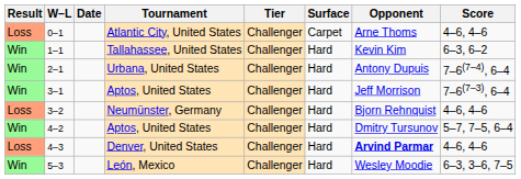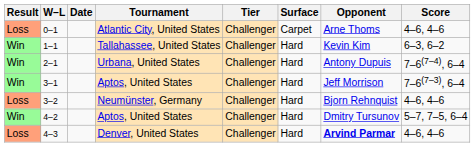 <table class="sortable wikitable">
 <tr>
 <th>Result</th>
 <th class="unsortable">W–L</th>
 <th>Date</th>
 <th>Tournament</th>
 <th>Tier</th>
 <th>Surface</th>
 <th>Opponent</th>
 <th class="unsortable">Score</th>
 </tr>
 <tr>
 <td style="background:#ffa07a;">Loss</td>
 <td><small>0–1</small></td>
 <td></td>
 <td style="background:moccasin;"><a href='#'>Atlantic City</a>, United States</td>
 <td style="background:moccasin;">Challenger</td>
 <td>Carpet</td>
 <td> <a href='#'>Arne Thoms</a></td>
 <td>4–6, 4–6</td>
 </tr>
 <tr>
 <td style="background:#98fb98;">Win</td>
 <td><small>1–1</small></td>
 <td></td>
 <td style="background:moccasin;"><a href='#'>Tallahassee</a>, United States</td>
 <td style="background:moccasin;">Challenger</td>
 <td>Hard</td>
 <td> <a href='#'>Kevin Kim</a></td>
 <td>6–3, 6–2</td>
 </tr>
 <tr>
 <td style="background:#98fb98;">Win</td>
 <td><small>2–1</small></td>
 <td></td>
 <td style="background:moccasin;"><a href='#'>Urbana</a>, United States</td>
 <td style="background:moccasin;">Challenger</td>
 <td>Hard</td>
 <td> <a href='#'>Antony Dupuis</a></td>
 <td>7–6<sup>(7–4)</sup>, 6–4</td>
 </tr>
 <tr>
 <td style="background:#98fb98;">Win</td>
 <td><small>3–1</small></td>
 <td></td>
 <td style="background:moccasin;"><a href='#'>Aptos</a>, United States</td>
 <td style="background:moccasin;">Challenger</td>
 <td>Hard</td>
 <td> <a href='#'>Jeff Morrison</a></td>
 <td>7–6<sup>(7–3)</sup>, 6–4</td>
 </tr>
 <tr>
 <td style="background:#ffa07a;">Loss</td>
 <td><small>3–2</small></td>
 <td></td>
 <td style="background:moccasin;"><a href='#'>Neumünster</a>, Germany</td>
 <td style="background:moccasin;">Challenger</td>
 <td>Hard</td>
 <td> <a href='#'>Bjorn Rehnquist</a></td>
 <td>4–6, 4–6</td>
 </tr>
 <tr>
 <td style="background:#98fb98;">Win</td>
 <td><small>4–2</small></td>
 <td></td>
 <td style="background:moccasin;"><a href='#'>Aptos</a>, United States</td>
 <td style="background:moccasin;">Challenger</td>
 <td>Hard</td>
 <td> <a href='#'>Dmitry Tursunov</a></td>
 <td>5–7, 7–5, 6–4</td>
 </tr>
 <tr>
 <td style="background:#ffa07a;">Loss</td>
 <td><small>4–3</small></td>
 <td></td>
 <td style="background:moccasin;"><a href='#'>Denver</a>, United States</td>
 <td style="background:moccasin;">Challenger</td>
 <td>Hard</td>
 <td><strong> <a href='#'>Arvind Parmar</a></strong></td>
 <td>4–6, 4–6</td>
 </tr>
-<tr>
-<td style="background:#98fb98;">Win</td>
-<td><small>5–3</small></td>
-<td></td>
-<td style="background:moccasin;"><a href='#'>León</a>, Mexico</td>
-<td style="background:moccasin;">Challenger</td>
-<td>Hard</td>
-<td> <a href='#'>Wesley Moodie</a></td>
-<td>6–3, 3–6, 7–5</td>
-</tr>
 </table>
